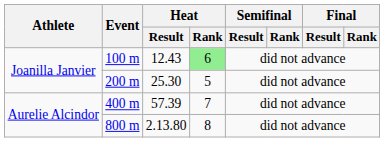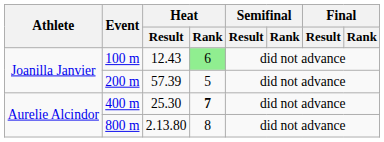 <table class="wikitable" style="font-size:90%">
 <tr>
 <th rowspan=2>Athlete</th>
 <th rowspan=2>Event</th>
 <th colspan=2>Heat</th>
 <th colspan=2>Semifinal</th>
 <th colspan=2>Final</th>
 </tr>
 <tr style="font-size:95%">
 <th>Result</th>
 <th>Rank</th>
 <th>Result</th>
 <th>Rank</th>
 <th>Result</th>
 <th>Rank</th>
 </tr>
 <tr align=center>
 <td rowspan=2><a href='#'>Joanilla Janvier</a></td>
 <td align=left><a href='#'>100 m</a></td>
 <td>12.43</td>
 <td style="background: lightgreen;">6</td>
 <td colspan=4>did not advance</td>
 </tr>
 <tr align=center>
 <td align=left><a href='#'>200 m</a></td>
-<td>25.30</td>
+<td>57.39</td>
 <td>5</td>
 <td colspan=4>did not advance</td>
 </tr>
 <tr align=center>
 <td rowspan=2><a href='#'>Aurelie Alcindor</a></td>
 <td align=left><a href='#'>400 m</a></td>
-<td>57.39</td>
-<td>7</td>
+<td>25.30</td>
+<td><strong>7</strong></td>
 <td colspan=4>did not advance</td>
 </tr>
 <tr align=center>
 <td align=left><a href='#'>800 m</a></td>
 <td>2.13.80</td>
 <td>8</td>
 <td colspan=4>did not advance</td>
 </tr>
 </table>
